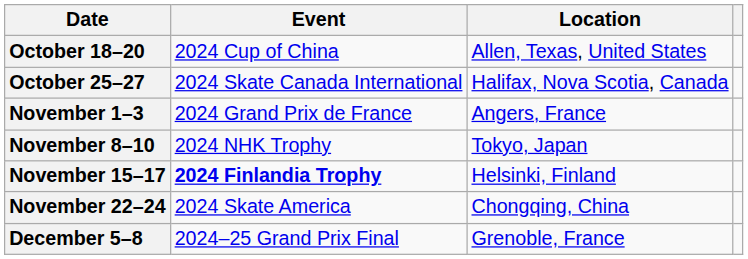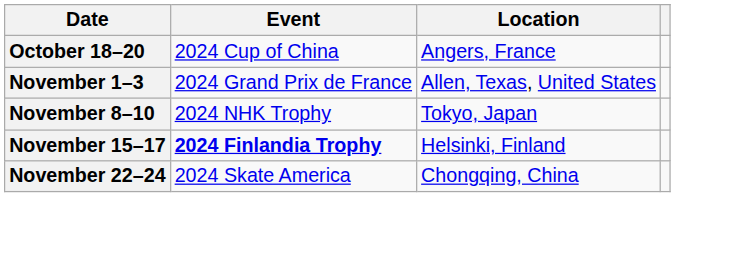 <table class="wikitable unsortable" style="text-align:left">
 <tr>
 <th scope="col">Date</th>
 <th scope="col">Event</th>
 <th scope="col">Location</th>
 <th scope="col"></th>
 </tr>
 <tr>
 <th scope="row" style="text-align:left">October 18–20</th>
 <td> <a href='#'>2024 Cup of China</a></td>
-<td><a href='#'>Allen, Texas</a>, <a href='#'>United States</a></td>
-<td></td>
-</tr>
-<tr>
-<th scope="row" style="text-align:left">October 25–27</th>
-<td> <a href='#'>2024 Skate Canada International</a></td>
-<td><a href='#'>Halifax, Nova Scotia</a>, <a href='#'>Canada</a></td>
+<td><a href='#'>Angers, France</a></td>
 <td></td>
 </tr>
 <tr>
 <th scope="row" style="text-align:left">November 1–3</th>
 <td> <a href='#'>2024 Grand Prix de France</a></td>
-<td><a href='#'>Angers, France</a></td>
+<td><a href='#'>Allen, Texas</a>, <a href='#'>United States</a></td>
 <td></td>
 </tr>
 <tr>
 <th scope="row" style="text-align:left">November 8–10</th>
 <td> <a href='#'>2024 NHK Trophy</a></td>
 <td><a href='#'>Tokyo, Japan</a></td>
 <td></td>
 </tr>
 <tr>
 <th scope="row" style="text-align:left">November 15–17</th>
 <td><strong> <a href='#'>2024 Finlandia Trophy</a></strong></td>
 <td><a href='#'>Helsinki, Finland</a></td>
 <td></td>
 </tr>
 <tr>
 <th scope="row" style="text-align:left">November 22–24</th>
 <td> <a href='#'>2024 Skate America</a></td>
 <td><a href='#'>Chongqing, China</a></td>
 <td></td>
 </tr>
-<tr>
-<th scope="row" style="text-align:left">December 5–8</th>
-<td> <a href='#'>2024–25 Grand Prix Final</a></td>
-<td><a href='#'>Grenoble, France</a></td>
-<td></td>
-</tr>
 </table>
